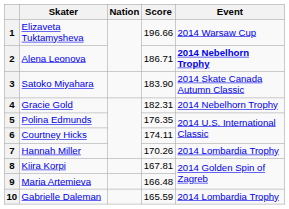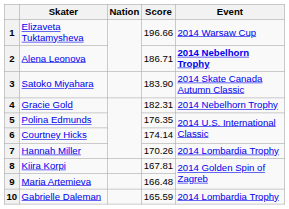 <table class="wikitable sortable" style="text-align:left; width:75%">
 <tr>
 <th scope="col"></th>
 <th scope="col">Skater</th>
 <th scope="col">Nation</th>
 <th scope="col">Score</th>
 <th scope="col">Event</th>
 </tr>
 <tr>
 <th scope="row">1</th>
 <td><a href='#'>Elizaveta Tuktamysheva</a></td>
 <td rowspan="2"></td>
 <td style="text-align:center;">196.66</td>
 <td><a href='#'>2014 Warsaw Cup</a></td>
 </tr>
 <tr>
 <th scope="row">2</th>
 <td><a href='#'>Alena Leonova</a></td>
 <td style="text-align:center;">186.71</td>
 <td><strong><a href='#'>2014 Nebelhorn Trophy</a></strong></td>
 </tr>
 <tr>
 <th scope="row">3</th>
 <td><a href='#'>Satoko Miyahara</a></td>
 <td></td>
 <td style="text-align:center;">183.90</td>
 <td><a href='#'>2014 Skate Canada Autumn Classic</a></td>
 </tr>
 <tr>
 <th scope="row">4</th>
 <td><a href='#'>Gracie Gold</a></td>
 <td rowspan="4"></td>
 <td style="text-align:center;">182.31</td>
 <td><a href='#'>2014 Nebelhorn Trophy</a></td>
 </tr>
 <tr>
 <th scope="row">5</th>
 <td><a href='#'>Polina Edmunds</a></td>
 <td style="text-align:center;">176.35</td>
 <td rowspan="2"><a href='#'>2014 U.S. International Classic</a></td>
 </tr>
 <tr>
 <th scope="row">6</th>
 <td><a href='#'>Courtney Hicks</a></td>
-<td style="text-align:center;">174.11</td>
+<td style="text-align:center;">174.14</td>
 </tr>
 <tr>
 <th scope="row">7</th>
 <td><a href='#'>Hannah Miller</a></td>
 <td style="text-align:center;">170.26</td>
 <td><a href='#'>2014 Lombardia Trophy</a></td>
 </tr>
 <tr>
 <th scope="row">8</th>
 <td><a href='#'>Kiira Korpi</a></td>
 <td></td>
 <td style="text-align:center;">167.81</td>
 <td rowspan="2"><a href='#'>2014 Golden Spin of Zagreb</a></td>
 </tr>
 <tr>
 <th scope="row">9</th>
 <td><a href='#'>Maria Artemieva</a></td>
 <td></td>
 <td style="text-align:center;">166.48</td>
 </tr>
 <tr>
 <th scope="row">10</th>
 <td><a href='#'>Gabrielle Daleman</a></td>
 <td></td>
 <td style="text-align:center;">165.59</td>
 <td><a href='#'>2014 Lombardia Trophy</a></td>
 </tr>
 </table>
